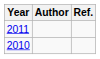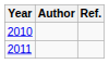 <table class="wikitable sortable mw-collapsible">
 <tr>
 <th>Year</th>
 <th>Author</th>
 <th>Ref.</th>
 </tr>
 <tr>
+<td><a href='#'>2010</a></td>
+<td></td>
+<td><em></em></td>
+</tr>
+<tr>
 <td><a href='#'>2011</a></td>
 <td></td>
 <td></td>
 </tr>
-<tr>
-<td><a href='#'>2010</a></td>
-<td></td>
-<td><em></em></td>
-</tr>
 </table>
